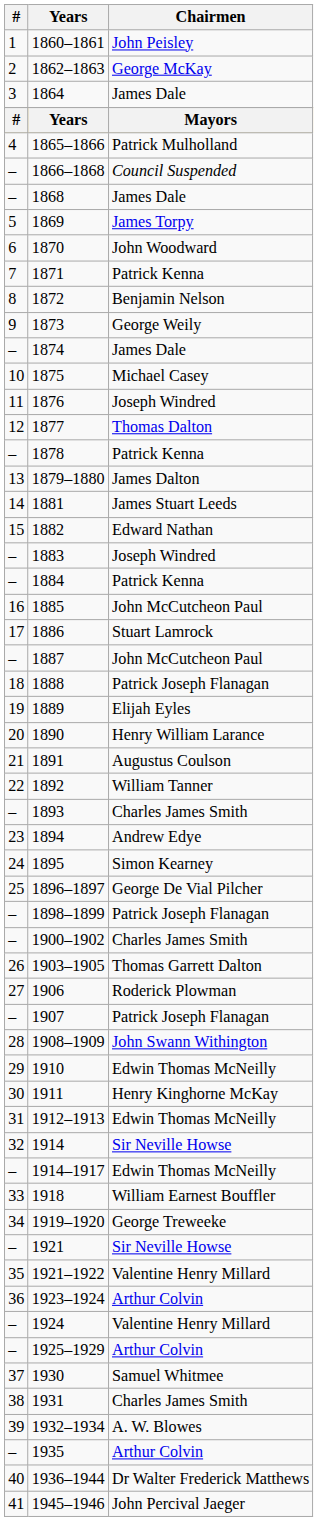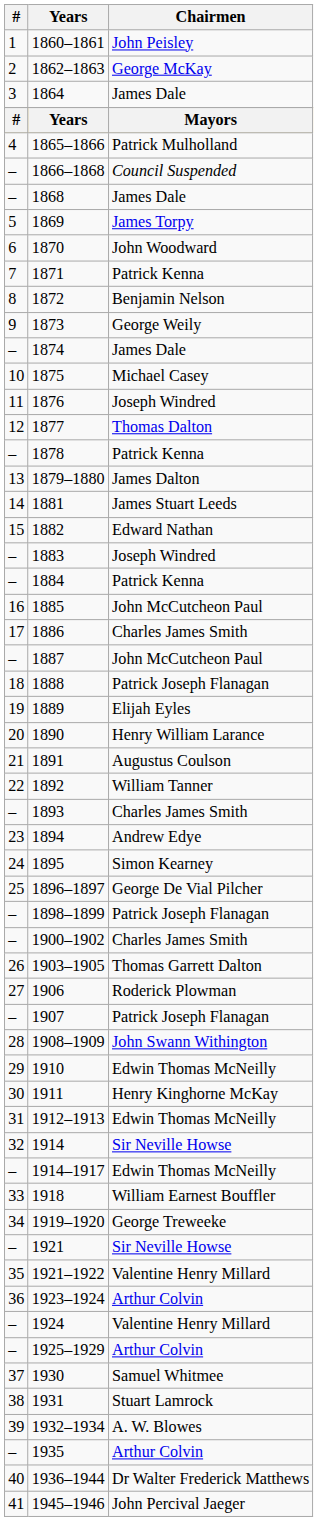 <table class="wikitable">
 <tr>
 <th>#</th>
 <th>Years</th>
 <th>Chairmen</th>
 </tr>
 <tr>
 <td>1</td>
 <td>1860–1861</td>
 <td><a href='#'>John Peisley</a></td>
 </tr>
 <tr>
 <td>2</td>
 <td>1862–1863</td>
 <td><a href='#'>George McKay</a></td>
 </tr>
 <tr>
 <td>3</td>
 <td>1864</td>
 <td>James Dale</td>
 </tr>
 <tr>
 </tr>
 <tr bgcolor="#FFCC33">
 <th>#</th>
 <th>Years</th>
 <th>Mayors</th>
 </tr>
 <tr>
 <td>4</td>
 <td>1865–1866</td>
 <td>Patrick Mulholland</td>
 </tr>
 <tr>
 <td>–</td>
 <td>1866–1868</td>
 <td><em>Council Suspended</em></td>
 </tr>
 <tr>
 <td>–</td>
 <td>1868</td>
 <td>James Dale</td>
 </tr>
 <tr>
 <td>5</td>
 <td>1869</td>
 <td><a href='#'>James Torpy</a></td>
 </tr>
 <tr>
 <td>6</td>
 <td>1870</td>
 <td>John Woodward</td>
 </tr>
 <tr>
 <td>7</td>
 <td>1871</td>
 <td>Patrick Kenna</td>
 </tr>
 <tr>
 <td>8</td>
 <td>1872</td>
 <td>Benjamin Nelson</td>
 </tr>
 <tr>
 <td>9</td>
 <td>1873</td>
 <td>George Weily</td>
 </tr>
 <tr>
 <td>–</td>
 <td>1874</td>
 <td>James Dale</td>
 </tr>
 <tr>
 <td>10</td>
 <td>1875</td>
 <td>Michael Casey</td>
 </tr>
 <tr>
 <td>11</td>
 <td>1876</td>
 <td>Joseph Windred</td>
 </tr>
 <tr>
 <td>12</td>
 <td>1877</td>
 <td><a href='#'>Thomas Dalton</a></td>
 </tr>
 <tr>
 <td>–</td>
 <td>1878</td>
 <td>Patrick Kenna</td>
 </tr>
 <tr>
 <td>13</td>
 <td>1879–1880</td>
 <td>James Dalton</td>
 </tr>
 <tr>
 <td>14</td>
 <td>1881</td>
 <td>James Stuart Leeds</td>
 </tr>
 <tr>
 <td>15</td>
 <td>1882</td>
 <td>Edward Nathan</td>
 </tr>
 <tr>
 <td>–</td>
 <td>1883</td>
 <td>Joseph Windred</td>
 </tr>
 <tr>
 <td>–</td>
 <td>1884</td>
 <td>Patrick Kenna</td>
 </tr>
 <tr>
 <td>16</td>
 <td>1885</td>
 <td>John McCutcheon Paul</td>
 </tr>
 <tr>
 <td>17</td>
 <td>1886</td>
-<td>Stuart Lamrock</td>
+<td>Charles James Smith</td>
 </tr>
 <tr>
 <td>–</td>
 <td>1887</td>
 <td>John McCutcheon Paul</td>
 </tr>
 <tr>
 <td>18</td>
 <td>1888</td>
 <td>Patrick Joseph Flanagan</td>
 </tr>
 <tr>
 <td>19</td>
 <td>1889</td>
 <td>Elijah Eyles</td>
 </tr>
 <tr>
 <td>20</td>
 <td>1890</td>
 <td>Henry William Larance</td>
 </tr>
 <tr>
 <td>21</td>
 <td>1891</td>
 <td>Augustus Coulson</td>
 </tr>
 <tr>
 <td>22</td>
 <td>1892</td>
 <td>William Tanner</td>
 </tr>
 <tr>
 <td>–</td>
 <td>1893</td>
 <td>Charles James Smith</td>
 </tr>
 <tr>
 <td>23</td>
 <td>1894</td>
 <td>Andrew Edye</td>
 </tr>
 <tr>
 <td>24</td>
 <td>1895</td>
 <td>Simon Kearney</td>
 </tr>
 <tr>
 <td>25</td>
 <td>1896–1897</td>
 <td>George De Vial Pilcher</td>
 </tr>
 <tr>
 <td>–</td>
 <td>1898–1899</td>
 <td>Patrick Joseph Flanagan</td>
 </tr>
 <tr>
 <td>–</td>
 <td>1900–1902</td>
 <td>Charles James Smith</td>
 </tr>
 <tr>
 <td>26</td>
 <td>1903–1905</td>
 <td>Thomas Garrett Dalton</td>
 </tr>
 <tr>
 <td>27</td>
 <td>1906</td>
 <td>Roderick Plowman</td>
 </tr>
 <tr>
 <td>–</td>
 <td>1907</td>
 <td>Patrick Joseph Flanagan</td>
 </tr>
 <tr>
 <td>28</td>
 <td>1908–1909</td>
 <td><a href='#'>John Swann Withington</a></td>
 </tr>
 <tr>
 <td>29</td>
 <td>1910</td>
 <td>Edwin Thomas McNeilly</td>
 </tr>
 <tr>
 <td>30</td>
 <td>1911</td>
 <td>Henry Kinghorne McKay</td>
 </tr>
 <tr>
 <td>31</td>
 <td>1912–1913</td>
 <td>Edwin Thomas McNeilly</td>
 </tr>
 <tr>
 <td>32</td>
 <td>1914</td>
 <td><a href='#'>Sir Neville Howse</a></td>
 </tr>
 <tr>
 <td>–</td>
 <td>1914–1917</td>
 <td>Edwin Thomas McNeilly</td>
 </tr>
 <tr>
 <td>33</td>
 <td>1918</td>
 <td>William Earnest Bouffler</td>
 </tr>
 <tr>
 <td>34</td>
 <td>1919–1920</td>
 <td>George Treweeke</td>
 </tr>
 <tr>
 <td>–</td>
 <td>1921</td>
 <td><a href='#'>Sir Neville Howse</a></td>
 </tr>
 <tr>
 <td>35</td>
 <td>1921–1922</td>
 <td>Valentine Henry Millard</td>
 </tr>
 <tr>
 <td>36</td>
 <td>1923–1924</td>
 <td><a href='#'>Arthur Colvin</a></td>
 </tr>
 <tr>
 <td>–</td>
 <td>1924</td>
 <td>Valentine Henry Millard</td>
 </tr>
 <tr>
 <td>–</td>
 <td>1925–1929</td>
 <td><a href='#'>Arthur Colvin</a></td>
 </tr>
 <tr>
 <td>37</td>
 <td>1930</td>
 <td>Samuel Whitmee</td>
 </tr>
 <tr>
 <td>38</td>
 <td>1931</td>
-<td>Charles James Smith</td>
+<td>Stuart Lamrock</td>
 </tr>
 <tr>
 <td>39</td>
 <td>1932–1934</td>
 <td>A. W. Blowes</td>
 </tr>
 <tr>
 <td>–</td>
 <td>1935</td>
 <td><a href='#'>Arthur Colvin</a></td>
 </tr>
 <tr>
 <td>40</td>
 <td>1936–1944</td>
 <td>Dr Walter Frederick Matthews</td>
 </tr>
 <tr>
 <td>41</td>
 <td>1945–1946</td>
 <td>John Percival Jaeger</td>
 </tr>
 </table>
